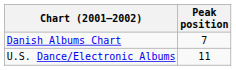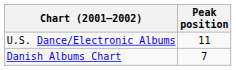 <table class="wikitable">
 <tr>
 <th>Chart (2001–2002)</th>
 <th>Peak<br>position</th>
 </tr>
 <tr>
+<td>U.S. <a href='#'>Dance/Electronic Albums</a></td>
+<td align="center">11</td>
+</tr>
+<tr>
 <td><a href='#'>Danish Albums Chart</a></td>
 <td align="center">7</td>
 </tr>
-<tr>
-<td>U.S. <a href='#'>Dance/Electronic Albums</a></td>
-<td align="center">11</td>
-</tr>
 </table>
